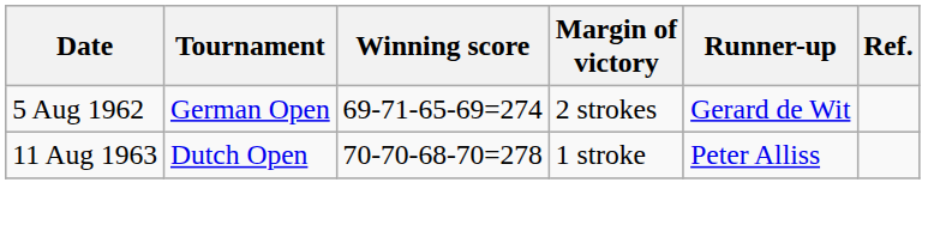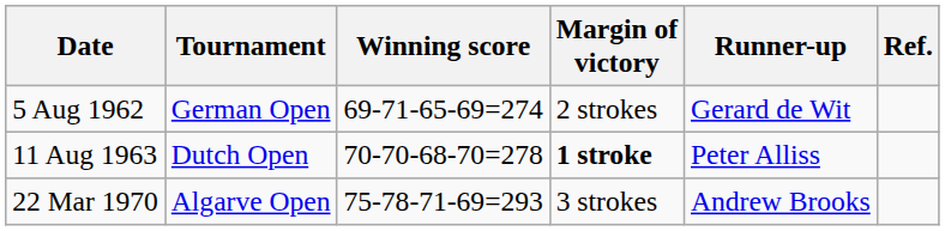 <table class="wikitable" style="font-size:95%;">
 <tr>
 <th>Date</th>
 <th>Tournament</th>
 <th>Winning score</th>
 <th>Margin of<br>victory</th>
 <th>Runner-up</th>
 <th>Ref.</th>
 </tr>
 <tr>
 <td>5 Aug 1962</td>
 <td><a href='#'>German Open</a></td>
 <td>69-71-65-69=274</td>
 <td>2 strokes</td>
 <td> <a href='#'>Gerard de Wit</a></td>
 <td></td>
 </tr>
 <tr>
 <td>11 Aug 1963</td>
 <td><a href='#'>Dutch Open</a></td>
 <td>70-70-68-70=278</td>
-<td>1 stroke</td>
+<td><strong>1 stroke</strong></td>
 <td> <a href='#'>Peter Alliss</a></td>
 <td></td>
 </tr>
+<tr>
+<td>22 Mar 1970</td>
+<td><a href='#'>Algarve Open</a></td>
+<td>75-78-71-69=293</td>
+<td>3 strokes</td>
+<td> <a href='#'>Andrew Brooks</a></td>
+<td></td>
+</tr>
 </table>
